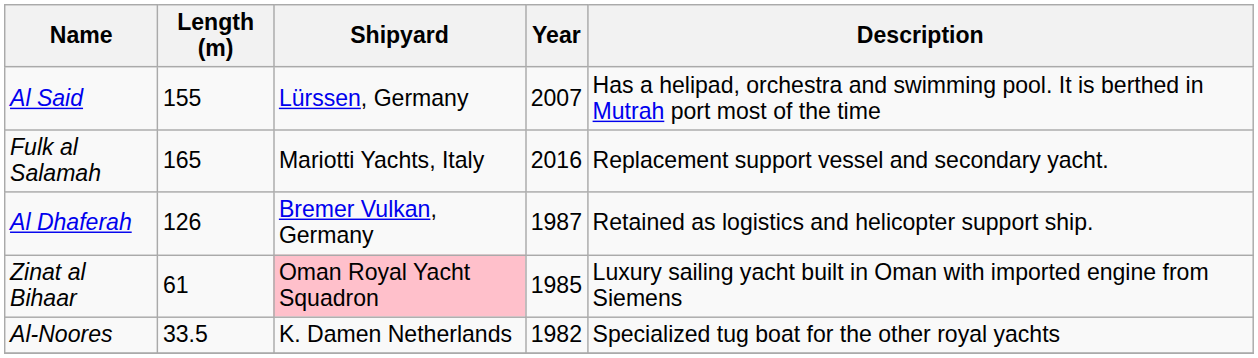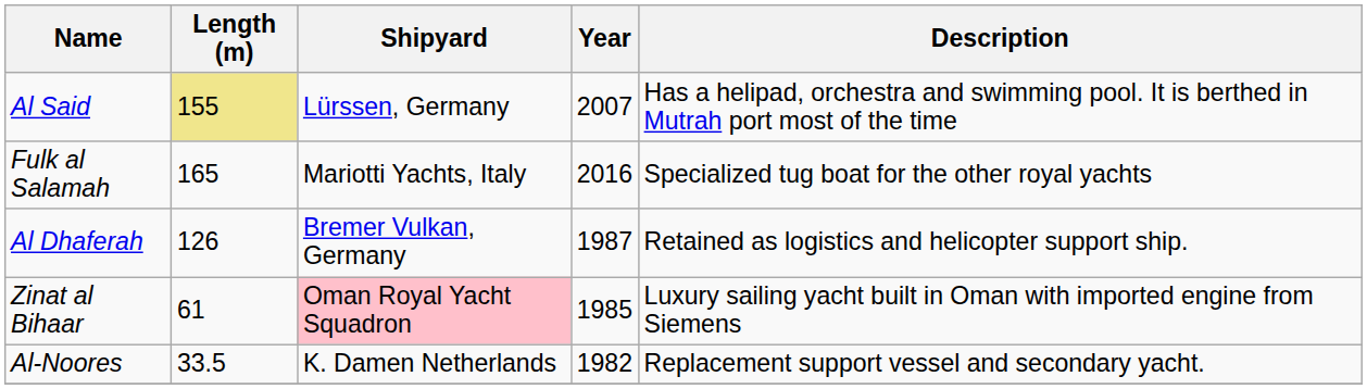 <table class="sortable wikitable">
 <tr style="background:#ececec;">
 <th>Name</th>
 <th>Length (m)</th>
 <th>Shipyard</th>
 <th>Year</th>
 <th>Description</th>
 </tr>
 <tr>
 <td><a href='#'><em>Al Said</em></a></td>
-<td>155</td>
+<td style="background: khaki;">155</td>
 <td><a href='#'>Lürssen</a>, Germany</td>
 <td>2007</td>
 <td>Has a helipad, orchestra and swimming pool. It is berthed in <a href='#'>Mutrah</a> port most of the time</td>
 </tr>
 <tr>
 <td><em>Fulk al Salamah</em></td>
 <td>165</td>
 <td>Mariotti Yachts, Italy</td>
 <td>2016</td>
-<td>Replacement support vessel and secondary yacht.</td>
+<td>Specialized tug boat for the other royal yachts</td>
 </tr>
 <tr>
 <td><em><a href='#'>Al Dhaferah</a></em></td>
 <td>126</td>
 <td><a href='#'>Bremer Vulkan</a>, Germany</td>
 <td>1987</td>
 <td>Retained as logistics and helicopter support ship.</td>
 </tr>
 <tr>
 <td><em>Zinat al Bihaar</em></td>
 <td>61</td>
 <td style="background: pink;">Oman Royal Yacht Squadron</td>
 <td>1985</td>
 <td>Luxury sailing yacht built in Oman with imported engine from Siemens</td>
 </tr>
 <tr>
 <td><em>Al-Noores</em></td>
 <td>33.5</td>
 <td>K. Damen Netherlands</td>
 <td>1982</td>
-<td>Specialized tug boat for the other royal yachts</td>
+<td>Replacement support vessel and secondary yacht.</td>
 </tr>
 <tr>
 </tr>
 </table>
